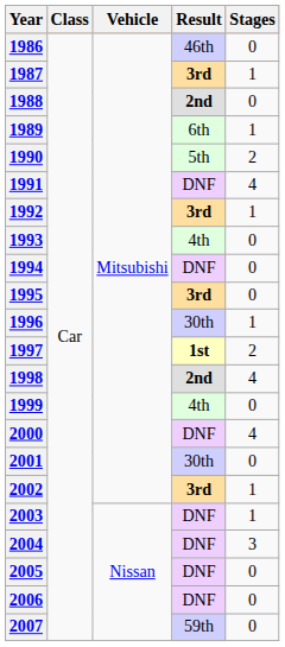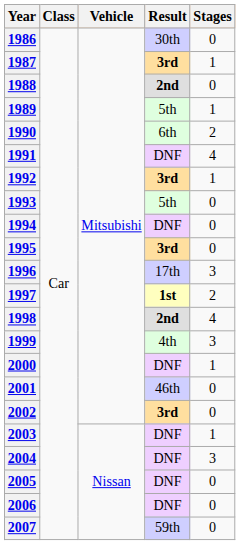 <table class="wikitable" style="font-size:90%; text-align:center;">
 <tr style="background:sandybrown;">
 <th>Year</th>
 <th>Class</th>
 <th>Vehicle</th>
 <th>Result</th>
 <th>Stages</th>
 </tr>
 <tr>
 <th><a href='#'>1986</a></th>
 <td rowspan=22>Car</td>
 <td rowspan=17> <a href='#'>Mitsubishi</a></td>
-<td align="center" style="background:#CFCFFF;">46th</td>
+<td align="center" style="background:#CFCFFF;">30th</td>
 <td align="center">0</td>
 </tr>
 <tr>
 <th><a href='#'>1987</a></th>
 <td align="center" style="background:#FFDF9F;"><strong>3rd</strong></td>
 <td align="center">1</td>
 </tr>
 <tr>
 <th><a href='#'>1988</a></th>
 <td align="center" style="background:#DFDFDF;"><strong>2nd</strong></td>
 <td align="center">0</td>
 </tr>
 <tr>
 <th><a href='#'>1989</a></th>
-<td align="center" style="background:#DFFFDF;">6th</td>
+<td align="center" style="background:#DFFFDF;">5th</td>
 <td align="center">1</td>
 </tr>
 <tr>
 <th><a href='#'>1990</a></th>
-<td align="center" style="background:#DFFFDF;">5th</td>
+<td align="center" style="background:#DFFFDF;">6th</td>
 <td align="center">2</td>
 </tr>
 <tr>
 <th><a href='#'>1991</a></th>
 <td align="center" style="background:#EFCFFF;">DNF</td>
 <td align="center">4</td>
 </tr>
 <tr>
 <th><a href='#'>1992</a></th>
 <td align="center" style="background:#FFDF9F;"><strong>3rd</strong></td>
 <td align="center">1</td>
 </tr>
 <tr>
 <th><a href='#'>1993</a></th>
-<td align="center" style="background:#DFFFDF;">4th</td>
+<td align="center" style="background:#DFFFDF;">5th</td>
 <td align="center">0</td>
 </tr>
 <tr>
 <th><a href='#'>1994</a></th>
 <td align="center" style="background:#EFCFFF;">DNF</td>
 <td align="center">0</td>
 </tr>
 <tr>
 <th><a href='#'>1995</a></th>
 <td align="center" style="background:#FFDF9F;"><strong>3rd</strong></td>
 <td align="center">0</td>
 </tr>
 <tr>
 <th><a href='#'>1996</a></th>
-<td align="center" style="background:#CFCFFF;">30th</td>
-<td align="center">1</td>
+<td align="center" style="background:#CFCFFF;">17th</td>
+<td align="center">3</td>
 </tr>
 <tr>
 <th><a href='#'>1997</a></th>
 <td align="center" style="background:#FFFFBF;"><strong>1st</strong></td>
 <td align="center">2</td>
 </tr>
 <tr>
 <th><a href='#'>1998</a></th>
 <td align="center" style="background:#DFDFDF;"><strong>2nd</strong></td>
 <td align="center">4</td>
 </tr>
 <tr>
 <th><a href='#'>1999</a></th>
 <td align="center" style="background:#DFFFDF;">4th</td>
-<td align="center">0</td>
+<td align="center">3</td>
 </tr>
 <tr>
 <th><a href='#'>2000</a></th>
 <td align="center" style="background:#EFCFFF;">DNF</td>
-<td align="center">4</td>
+<td align="center">1</td>
 </tr>
 <tr>
 <th><a href='#'>2001</a></th>
-<td align="center" style="background:#CFCFFF;">30th</td>
+<td align="center" style="background:#CFCFFF;">46th</td>
 <td align="center">0</td>
 </tr>
 <tr>
 <th><a href='#'>2002</a></th>
 <td align="center" style="background:#FFDF9F;"><strong>3rd</strong></td>
-<td align="center">1</td>
+<td align="center">0</td>
 </tr>
 <tr>
 <th><a href='#'>2003</a></th>
 <td rowspan=5> <a href='#'>Nissan</a></td>
 <td align="center" style="background:#EFCFFF;">DNF</td>
 <td align="center">1</td>
 </tr>
 <tr>
 <th><a href='#'>2004</a></th>
 <td align="center" style="background:#EFCFFF;">DNF</td>
 <td align="center">3</td>
 </tr>
 <tr>
 <th><a href='#'>2005</a></th>
 <td align="center" style="background:#EFCFFF;">DNF</td>
 <td align="center">0</td>
 </tr>
 <tr>
 <th><a href='#'>2006</a></th>
 <td align="center" style="background:#EFCFFF;">DNF</td>
 <td align="center">0</td>
 </tr>
 <tr>
 <th><a href='#'>2007</a></th>
 <td align="center" style="background:#CFCFFF;">59th</td>
 <td align="center">0</td>
 </tr>
 </table>
